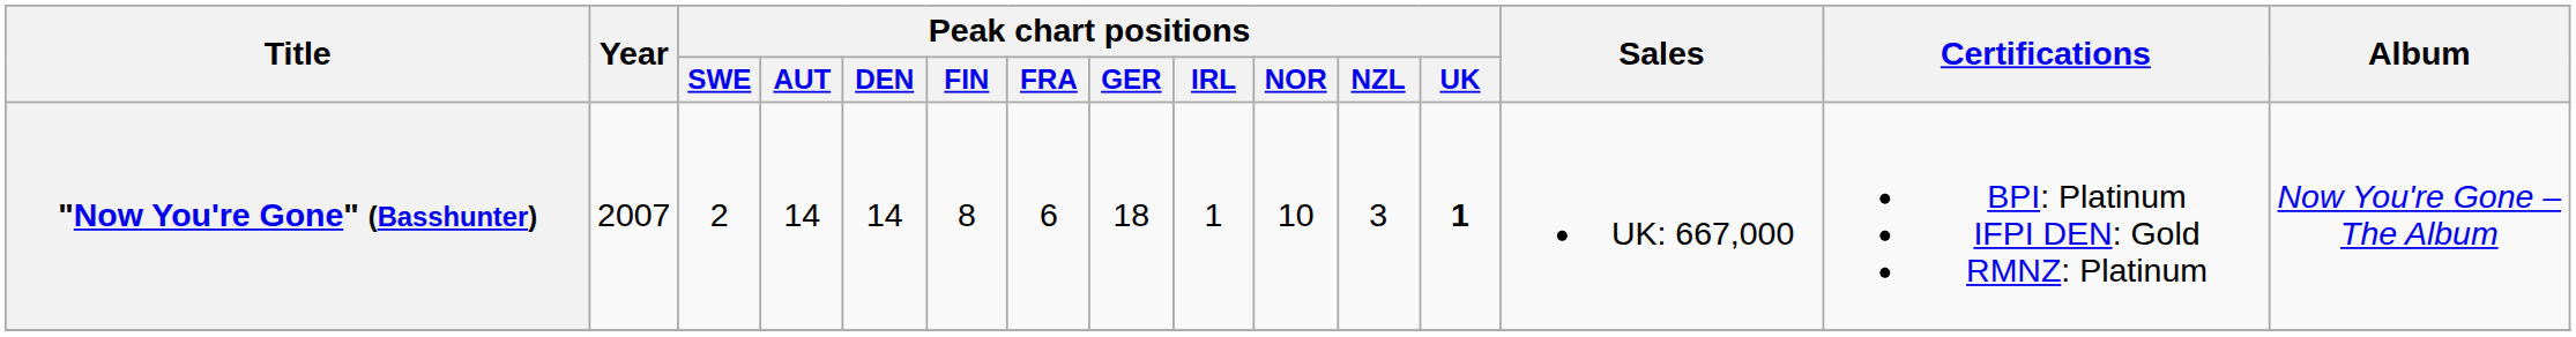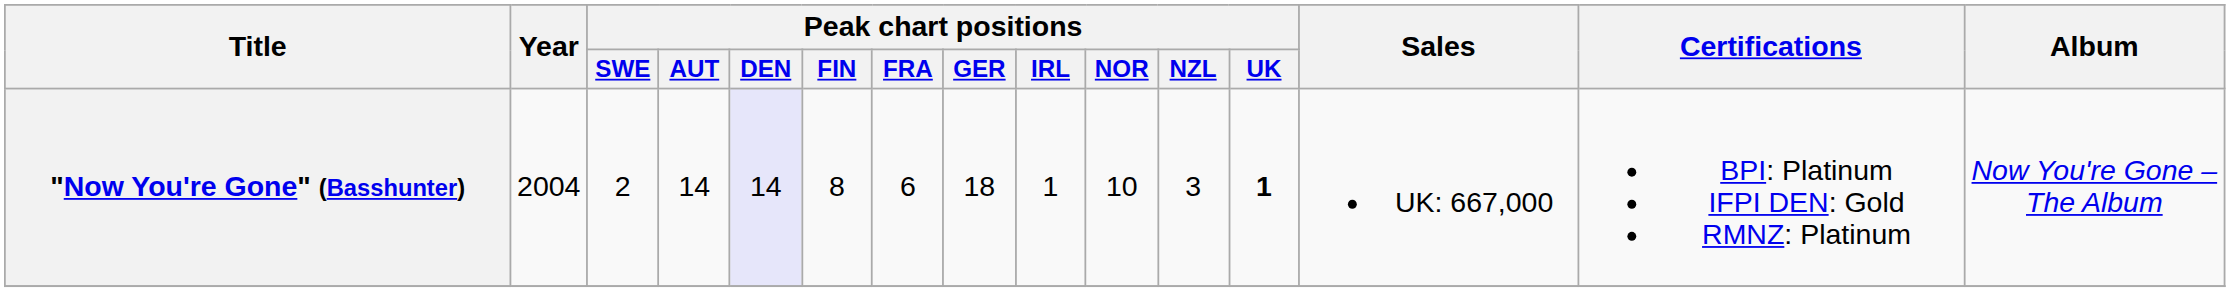 <table class="wikitable plainrowheaders" style="text-align:center;">
 <tr>
 <th scope="col" rowspan="2" style="width:18em;">Title</th>
 <th scope="col" rowspan="2" style="width:1em;">Year</th>
 <th scope="col" colspan="10">Peak chart positions</th>
 <th scope="col" rowspan="2" style="width:9.5em;">Sales</th>
 <th scope="col" rowspan="2" style="width:13.5em;"><a href='#'>Certifications</a></th>
 <th scope="col" rowspan="2" style="width:9em;">Album</th>
 </tr>
 <tr>
 <th style="width:2.5em; font-size:85%"><a href='#'>SWE</a><br></th>
 <th style="width:2.5em; font-size:85%"><a href='#'>AUT</a><br></th>
 <th style="width:2.5em; font-size:85%"><a href='#'>DEN</a><br></th>
 <th style="width:2.5em; font-size:85%"><a href='#'>FIN</a><br></th>
 <th style="width:2.5em; font-size:85%"><a href='#'>FRA</a><br></th>
 <th style="width:2.5em; font-size:85%"><a href='#'>GER</a><br></th>
 <th style="width:2.5em; font-size:85%"><a href='#'>IRL</a><br></th>
 <th style="width:2.5em; font-size:85%"><a href='#'>NOR</a><br></th>
 <th style="width:2.5em; font-size:85%"><a href='#'>NZL</a><br></th>
 <th style="width:2.5em; font-size:85%"><a href='#'>UK</a><br></th>
 </tr>
 <tr>
 <th scope="row">"<a href='#'>Now You're Gone</a>" <small>(<a href='#'>Basshunter</a>)</small></th>
-<td>2007</td>
+<td>2004</td>
 <td>2</td>
 <td>14</td>
-<td>14</td>
+<td style="background: lavender;">14</td>
 <td>8</td>
 <td>6</td>
 <td>18</td>
 <td>1</td>
 <td>10</td>
 <td>3</td>
 <td><strong>1</strong></td>
 <td><br><ul><li>UK: 667,000</li></ul></td>
 <td><br><ul><li><a href='#'>BPI</a>: Platinum</li><li><a href='#'>IFPI DEN</a>: Gold</li><li><a href='#'>RMNZ</a>: Platinum</li></ul></td>
 <td><em><a href='#'>Now You're Gone – The Album</a></em></td>
 </tr>
 <tr>
 </tr>
 </table>
